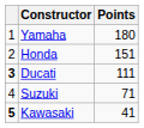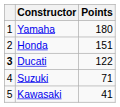 <table class="wikitable" style="font-size: 95%;">
 <tr>
 <th></th>
 <th>Constructor</th>
 <th>Points</th>
 </tr>
 <tr>
 <td align=center>1</td>
 <td> <a href='#'>Yamaha</a></td>
 <td align=right>180</td>
 </tr>
 <tr>
 <td align=center>2</td>
 <td> <a href='#'>Honda</a></td>
 <td align=right>151</td>
 </tr>
 <tr>
 <td align=center><strong>3</strong></td>
 <td> <a href='#'>Ducati</a></td>
-<td align=right>111</td>
+<td align=right>122</td>
 </tr>
 <tr>
 <td align=center>4</td>
 <td> <a href='#'>Suzuki</a></td>
 <td align=right>71</td>
 </tr>
 <tr>
-<td align=center><strong>5</strong></td>
+<td align=center>5</td>
 <td> <a href='#'>Kawasaki</a></td>
 <td align=right>41</td>
 </tr>
 </table>
